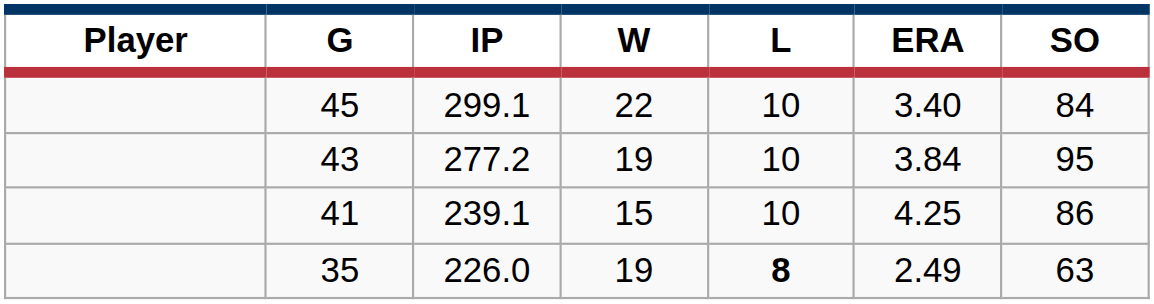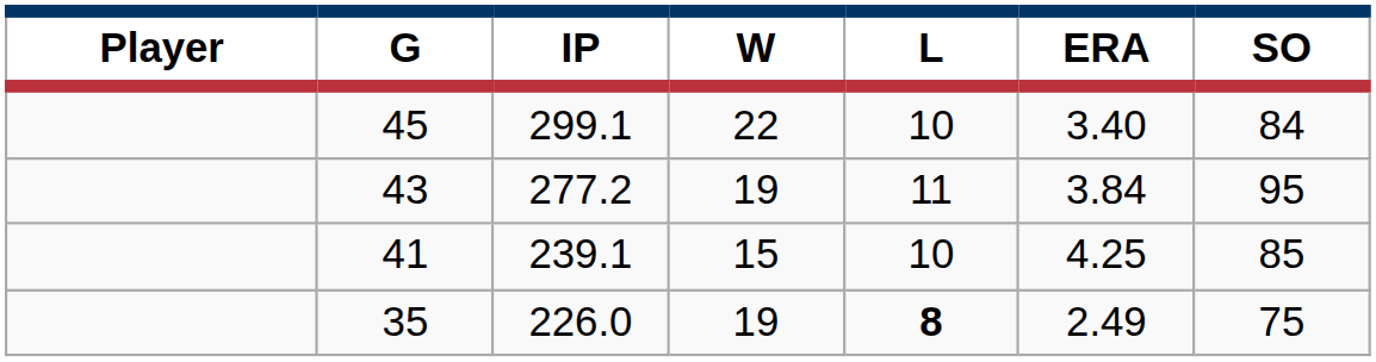 <table class="wikitable sortable">
 <tr>
 <th style="background:#FFFFFF; border-top:#023465 5px solid; border-bottom:#ba313c 5px solid;" width="16%">Player</th>
 <th style="background:#FFFFFF; border-top:#023465 5px solid; border-bottom:#ba313c 5px solid;" width="9%">G</th>
 <th style="background:#FFFFFF; border-top:#023465 5px solid; border-bottom:#ba313c 5px solid;" width="9%">IP</th>
 <th style="background:#FFFFFF; border-top:#023465 5px solid; border-bottom:#ba313c 5px solid;" width="9%">W</th>
 <th style="background:#FFFFFF; border-top:#023465 5px solid; border-bottom:#ba313c 5px solid;" width="9%">L</th>
 <th style="background:#FFFFFF; border-top:#023465 5px solid; border-bottom:#ba313c 5px solid;" width="9%">ERA</th>
 <th style="background:#FFFFFF; border-top:#023465 5px solid; border-bottom:#ba313c 5px solid;" width="9%">SO</th>
 </tr>
 <tr align="center">
 <td></td>
 <td>45</td>
 <td>299.1</td>
 <td>22</td>
 <td>10</td>
 <td>3.40</td>
 <td>84</td>
 </tr>
 <tr align="center">
 <td></td>
 <td>43</td>
 <td>277.2</td>
 <td>19</td>
-<td>10</td>
+<td>11</td>
 <td>3.84</td>
 <td>95</td>
 </tr>
 <tr align="center">
 <td></td>
 <td>41</td>
 <td>239.1</td>
 <td>15</td>
 <td>10</td>
 <td>4.25</td>
-<td>86</td>
+<td>85</td>
 </tr>
 <tr align="center">
 <td></td>
 <td>35</td>
 <td>226.0</td>
 <td>19</td>
 <td><strong>8</strong></td>
 <td>2.49</td>
-<td>63</td>
+<td>75</td>
 </tr>
 </table>
